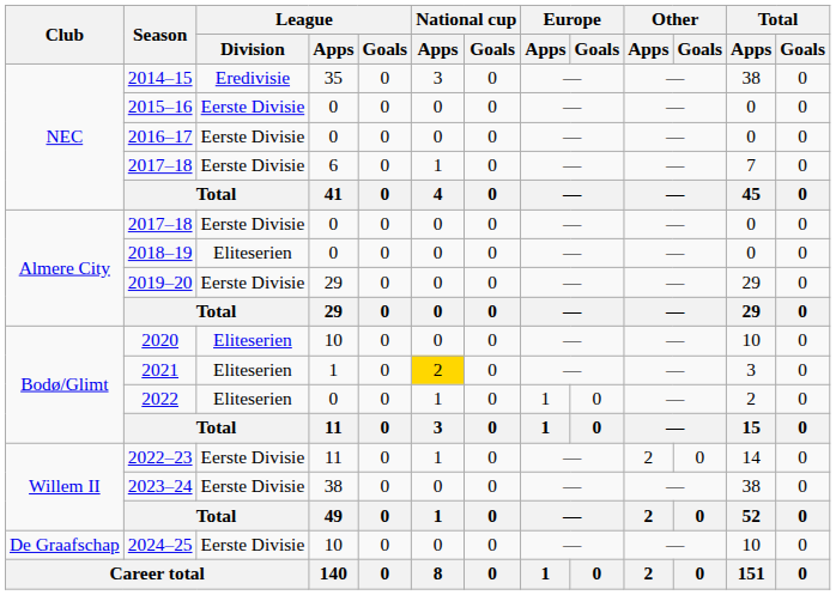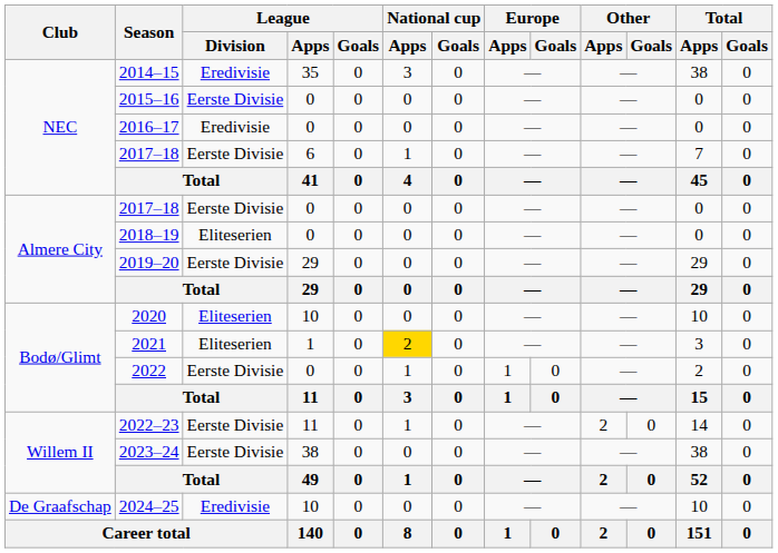 <table class="wikitable" style="text-align:center">
 <tr>
 <th rowspan="2">Club</th>
 <th rowspan="2">Season</th>
 <th colspan="3">League</th>
 <th colspan="2">National cup</th>
 <th colspan="2">Europe</th>
 <th colspan="2">Other</th>
 <th colspan="2">Total</th>
 </tr>
 <tr>
 <th>Division</th>
 <th>Apps</th>
 <th>Goals</th>
 <th>Apps</th>
 <th>Goals</th>
 <th>Apps</th>
 <th>Goals</th>
 <th>Apps</th>
 <th>Goals</th>
 <th>Apps</th>
 <th>Goals</th>
 </tr>
 <tr>
 <td rowspan="5"><a href='#'>NEC</a></td>
 <td><a href='#'>2014–15</a></td>
 <td><a href='#'>Eredivisie</a></td>
 <td>35</td>
 <td>0</td>
 <td>3</td>
 <td>0</td>
 <td colspan="2">—</td>
 <td colspan="2">—</td>
 <td>38</td>
 <td>0</td>
 </tr>
 <tr>
 <td><a href='#'>2015–16</a></td>
 <td><a href='#'>Eerste Divisie</a></td>
 <td>0</td>
 <td>0</td>
 <td>0</td>
 <td>0</td>
 <td colspan="2">—</td>
 <td colspan="2">—</td>
 <td>0</td>
 <td>0</td>
 </tr>
 <tr>
 <td><a href='#'>2016–17</a></td>
-<td>Eerste Divisie</td>
+<td>Eredivisie</td>
 <td>0</td>
 <td>0</td>
 <td>0</td>
 <td>0</td>
 <td colspan="2">—</td>
 <td colspan="2">—</td>
 <td>0</td>
 <td>0</td>
 </tr>
 <tr>
 <td><a href='#'>2017–18</a></td>
 <td>Eerste Divisie</td>
 <td>6</td>
 <td>0</td>
 <td>1</td>
 <td>0</td>
 <td colspan="2">—</td>
 <td colspan="2">—</td>
 <td>7</td>
 <td>0</td>
 </tr>
 <tr>
 <th colspan="2">Total</th>
 <th>41</th>
 <th>0</th>
 <th>4</th>
 <th>0</th>
 <th colspan="2">—</th>
 <th colspan="2">—</th>
 <th>45</th>
 <th>0</th>
 </tr>
 <tr>
 <td rowspan="4"><a href='#'>Almere City</a></td>
 <td><a href='#'>2017–18</a></td>
 <td>Eerste Divisie</td>
 <td>0</td>
 <td>0</td>
 <td>0</td>
 <td>0</td>
 <td colspan="2">—</td>
 <td colspan="2">—</td>
 <td>0</td>
 <td>0</td>
 </tr>
 <tr>
 <td><a href='#'>2018–19</a></td>
 <td>Eliteserien</td>
 <td>0</td>
 <td>0</td>
 <td>0</td>
 <td>0</td>
 <td colspan="2">—</td>
 <td colspan="2">—</td>
 <td>0</td>
 <td>0</td>
 </tr>
 <tr>
 <td><a href='#'>2019–20</a></td>
 <td>Eerste Divisie</td>
 <td>29</td>
 <td>0</td>
 <td>0</td>
 <td>0</td>
 <td colspan="2">—</td>
 <td colspan="2">—</td>
 <td>29</td>
 <td>0</td>
 </tr>
 <tr>
 <th colspan="2">Total</th>
 <th>29</th>
 <th>0</th>
 <th>0</th>
 <th>0</th>
 <th colspan="2">—</th>
 <th colspan="2">—</th>
 <th>29</th>
 <th>0</th>
 </tr>
 <tr>
 <td rowspan="4"><a href='#'>Bodø/Glimt</a></td>
 <td><a href='#'>2020</a></td>
 <td><a href='#'>Eliteserien</a></td>
 <td>10</td>
 <td>0</td>
 <td>0</td>
 <td>0</td>
 <td colspan="2">—</td>
 <td colspan="2">—</td>
 <td>10</td>
 <td>0</td>
 </tr>
 <tr>
 <td><a href='#'>2021</a></td>
 <td>Eliteserien</td>
 <td>1</td>
 <td>0</td>
 <td style="background: gold;">2</td>
 <td>0</td>
 <td colspan="2">—</td>
 <td colspan="2">—</td>
 <td>3</td>
 <td>0</td>
 </tr>
 <tr>
 <td><a href='#'>2022</a></td>
-<td>Eliteserien</td>
+<td>Eerste Divisie</td>
 <td>0</td>
 <td>0</td>
 <td>1</td>
 <td>0</td>
 <td>1</td>
 <td>0</td>
 <td colspan="2">—</td>
 <td>2</td>
 <td>0</td>
 </tr>
 <tr>
 <th colspan="2">Total</th>
 <th>11</th>
 <th>0</th>
 <th>3</th>
 <th>0</th>
 <th>1</th>
 <th>0</th>
 <th colspan="2">—</th>
 <th>15</th>
 <th>0</th>
 </tr>
 <tr>
 <td rowspan="3"><a href='#'>Willem II</a></td>
 <td><a href='#'>2022–23</a></td>
 <td>Eerste Divisie</td>
 <td>11</td>
 <td>0</td>
 <td>1</td>
 <td>0</td>
 <td colspan="2">—</td>
 <td>2</td>
 <td>0</td>
 <td>14</td>
 <td>0</td>
 </tr>
 <tr>
 <td><a href='#'>2023–24</a></td>
 <td>Eerste Divisie</td>
 <td>38</td>
 <td>0</td>
 <td>0</td>
 <td>0</td>
 <td colspan="2">—</td>
 <td colspan="2">—</td>
 <td>38</td>
 <td>0</td>
 </tr>
 <tr>
 <th colspan="2">Total</th>
 <th>49</th>
 <th>0</th>
 <th>1</th>
 <th>0</th>
 <th colspan="2">—</th>
 <th>2</th>
 <th>0</th>
 <th>52</th>
 <th>0</th>
 </tr>
 <tr>
 <td rowspan="1"><a href='#'>De Graafschap</a></td>
 <td><a href='#'>2024–25</a></td>
-<td>Eerste Divisie</td>
+<td><a href='#'>Eredivisie</a></td>
 <td>10</td>
 <td>0</td>
 <td>0</td>
 <td>0</td>
 <td colspan="2">—</td>
 <td colspan="2">—</td>
 <td>10</td>
 <td>0</td>
 </tr>
 <tr>
 <th colspan="3">Career total</th>
 <th>140</th>
 <th>0</th>
 <th>8</th>
 <th>0</th>
 <th>1</th>
 <th>0</th>
 <th>2</th>
 <th>0</th>
 <th>151</th>
 <th>0</th>
 </tr>
 </table>
